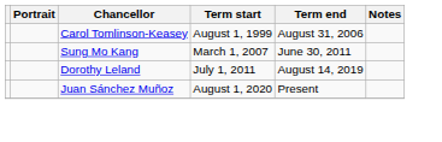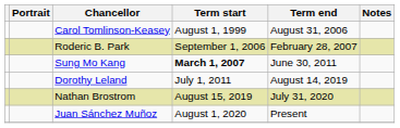 <table class=wikitable style="text-align:left">
 <tr>
 <th></th>
 <th>Portrait</th>
 <th>Chancellor</th>
 <th>Term start</th>
 <th>Term end</th>
 <th>Notes</th>
 </tr>
 <tr>
 <td></td>
 <td></td>
 <td><a href='#'>Carol Tomlinson-Keasey</a></td>
 <td>August 1, 1999</td>
 <td>August 31, 2006</td>
 <td></td>
 </tr>
+<tr bgcolor="#e6e6aa">
+<td></td>
+<td></td>
+<td>Roderic B. Park</td>
+<td nowrap>September 1, 2006</td>
+<td nowrap>February 28, 2007</td>
+<td></td>
+</tr>
 <tr>
 <td></td>
 <td></td>
 <td><a href='#'>Sung Mo Kang</a></td>
-<td>March 1, 2007</td>
+<td><strong>March 1, 2007</strong></td>
 <td>June 30, 2011</td>
 <td></td>
 </tr>
 <tr>
 <td></td>
 <td></td>
 <td><a href='#'>Dorothy Leland</a></td>
 <td>July 1, 2011</td>
 <td>August 14, 2019</td>
+<td></td>
+</tr>
+<tr bgcolor="#e6e6aa">
+<td></td>
+<td></td>
+<td>Nathan Brostrom</td>
+<td>August 15, 2019</td>
+<td>July 31, 2020</td>
 <td></td>
 </tr>
 <tr>
 <td></td>
 <td></td>
 <td><a href='#'>Juan Sánchez Muñoz</a></td>
 <td>August 1, 2020</td>
 <td>Present</td>
 <td></td>
 </tr>
 <tr>
 </tr>
 </table>
